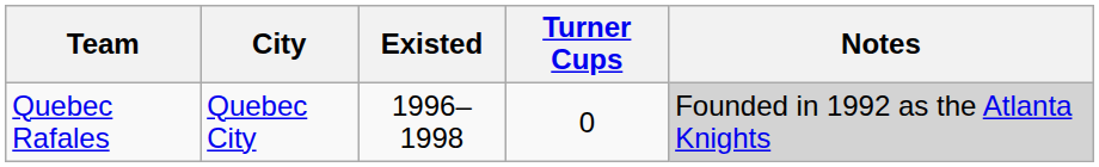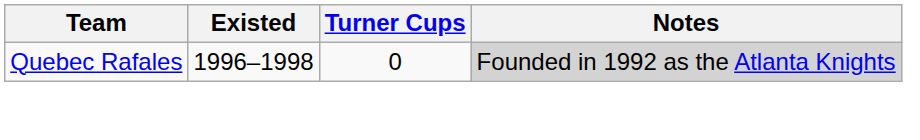 <table class="wikitable">
 <tr>
 <th>Team</th>
-<th>City</th>
 <th>Existed</th>
 <th><a href='#'>Turner Cups</a></th>
 <th>Notes</th>
 </tr>
 <tr>
 <td><a href='#'>Quebec Rafales</a></td>
-<td><a href='#'>Quebec City</a></td>
 <td align=center>1996–1998</td>
 <td align=center>0</td>
 <td style="background: lightgrey;">Founded in 1992 as the <a href='#'>Atlanta Knights</a></td>
 </tr>
 </table>
